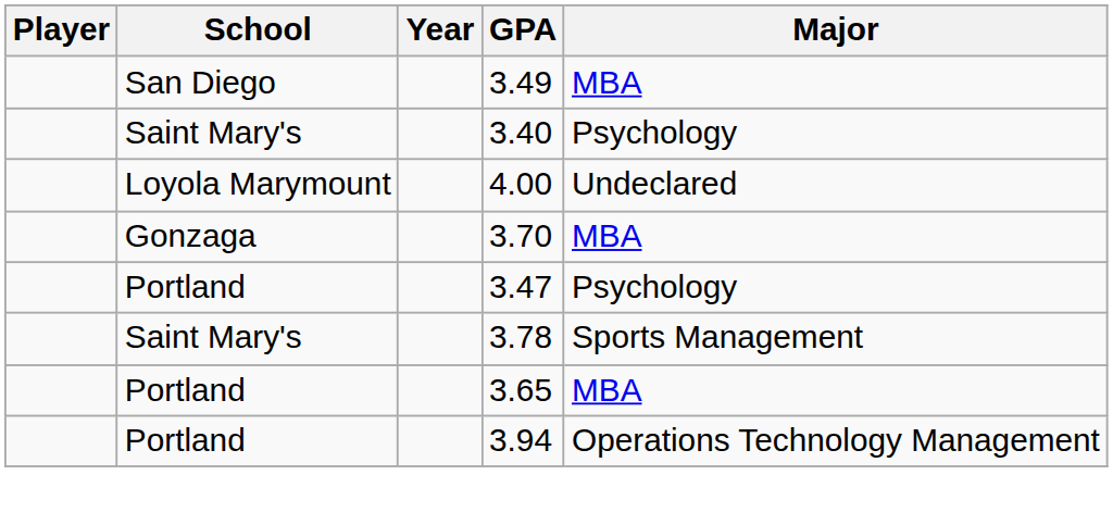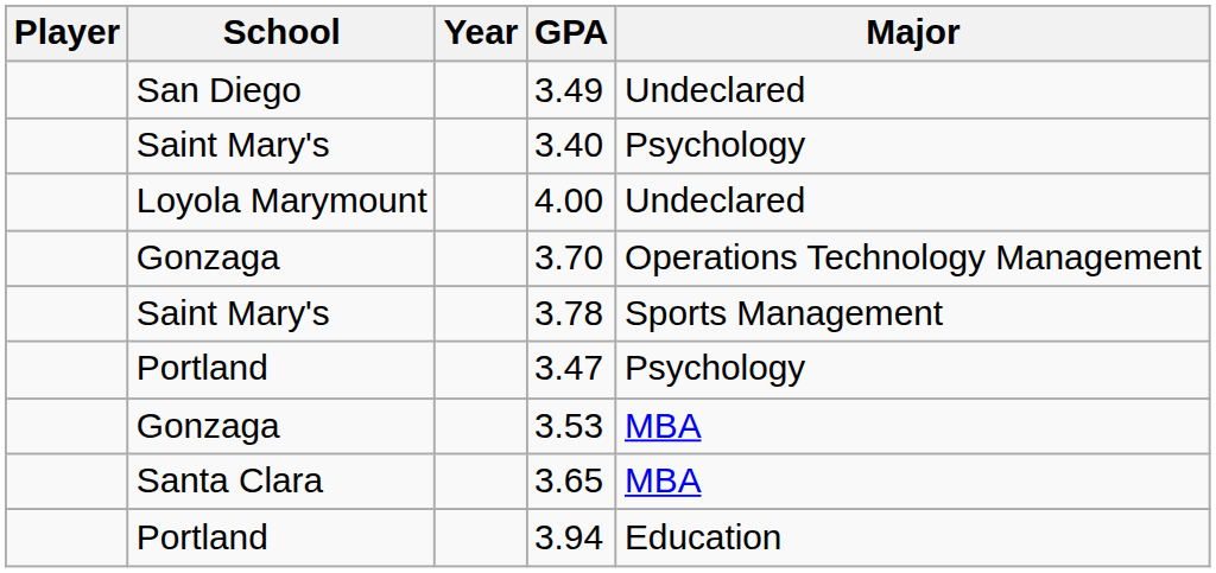 <table class="wikitable sortable">
 <tr>
 <th>Player</th>
 <th>School</th>
 <th>Year</th>
 <th>GPA</th>
 <th>Major</th>
 </tr>
 <tr>
 <td></td>
 <td>San Diego</td>
 <td></td>
 <td>3.49</td>
-<td><a href='#'>MBA</a></td>
+<td>Undeclared</td>
 </tr>
 <tr>
 <td></td>
 <td>Saint Mary's</td>
 <td></td>
 <td>3.40</td>
 <td>Psychology</td>
 </tr>
 <tr>
 <td></td>
 <td>Loyola Marymount</td>
 <td></td>
 <td>4.00</td>
 <td>Undeclared</td>
 </tr>
 <tr>
 <td></td>
 <td>Gonzaga</td>
 <td></td>
 <td>3.70</td>
-<td><a href='#'>MBA</a></td>
-</tr>
-<tr>
-<td></td>
-<td>Portland</td>
-<td></td>
-<td>3.47</td>
-<td>Psychology</td>
+<td>Operations Technology Management</td>
 </tr>
 <tr>
 <td></td>
 <td>Saint Mary's</td>
 <td></td>
 <td>3.78</td>
 <td>Sports Management</td>
 </tr>
 <tr>
 <td></td>
 <td>Portland</td>
 <td></td>
+<td>3.47</td>
+<td>Psychology</td>
+</tr>
+<tr>
+<td></td>
+<td>Gonzaga</td>
+<td></td>
+<td>3.53</td>
+<td><a href='#'>MBA</a></td>
+</tr>
+<tr>
+<td></td>
+<td>Santa Clara</td>
+<td></td>
 <td>3.65</td>
 <td><a href='#'>MBA</a></td>
 </tr>
 <tr>
 <td></td>
 <td>Portland</td>
 <td></td>
 <td>3.94</td>
-<td>Operations Technology Management</td>
+<td>Education</td>
 </tr>
 </table>
